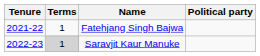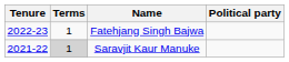 <table class="wikitable sortable">
 <tr>
 <th>Tenure</th>
 <th>Terms</th>
 <th>Name</th>
 <th colspan="2">Political party</th>
 </tr>
 <tr align="center">
-<td><a href='#'>2021-22</a></td>
+<td><a href='#'>2022-23</a></td>
 <td>1</td>
 <td><a href='#'>Fatehjang Singh Bajwa</a></td>
 <td></td>
 </tr>
 <tr align="center">
-<td><a href='#'>2022-23</a></td>
+<td><a href='#'>2021-22</a></td>
 <td style="background: lightgrey;">1</td>
 <td><a href='#'>Saravjit Kaur Manuke</a></td>
 <td></td>
 </tr>
 </table>
